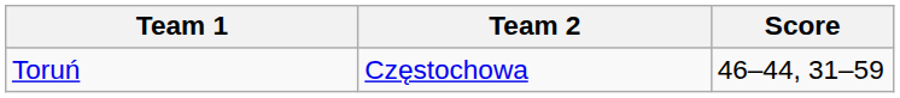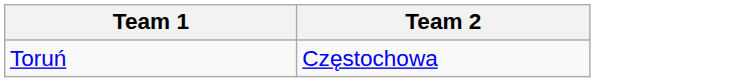 <table class="wikitable" style="font-size: 100%">
 <tr>
 <th width=200>Team 1</th>
 <th width=200>Team 2</th>
-<th width=100>Score</th>
 </tr>
 <tr>
 <td><a href='#'>Toruń</a></td>
 <td><a href='#'>Częstochowa</a></td>
-<td>46–44, 31–59</td>
 </tr>
 </table>
